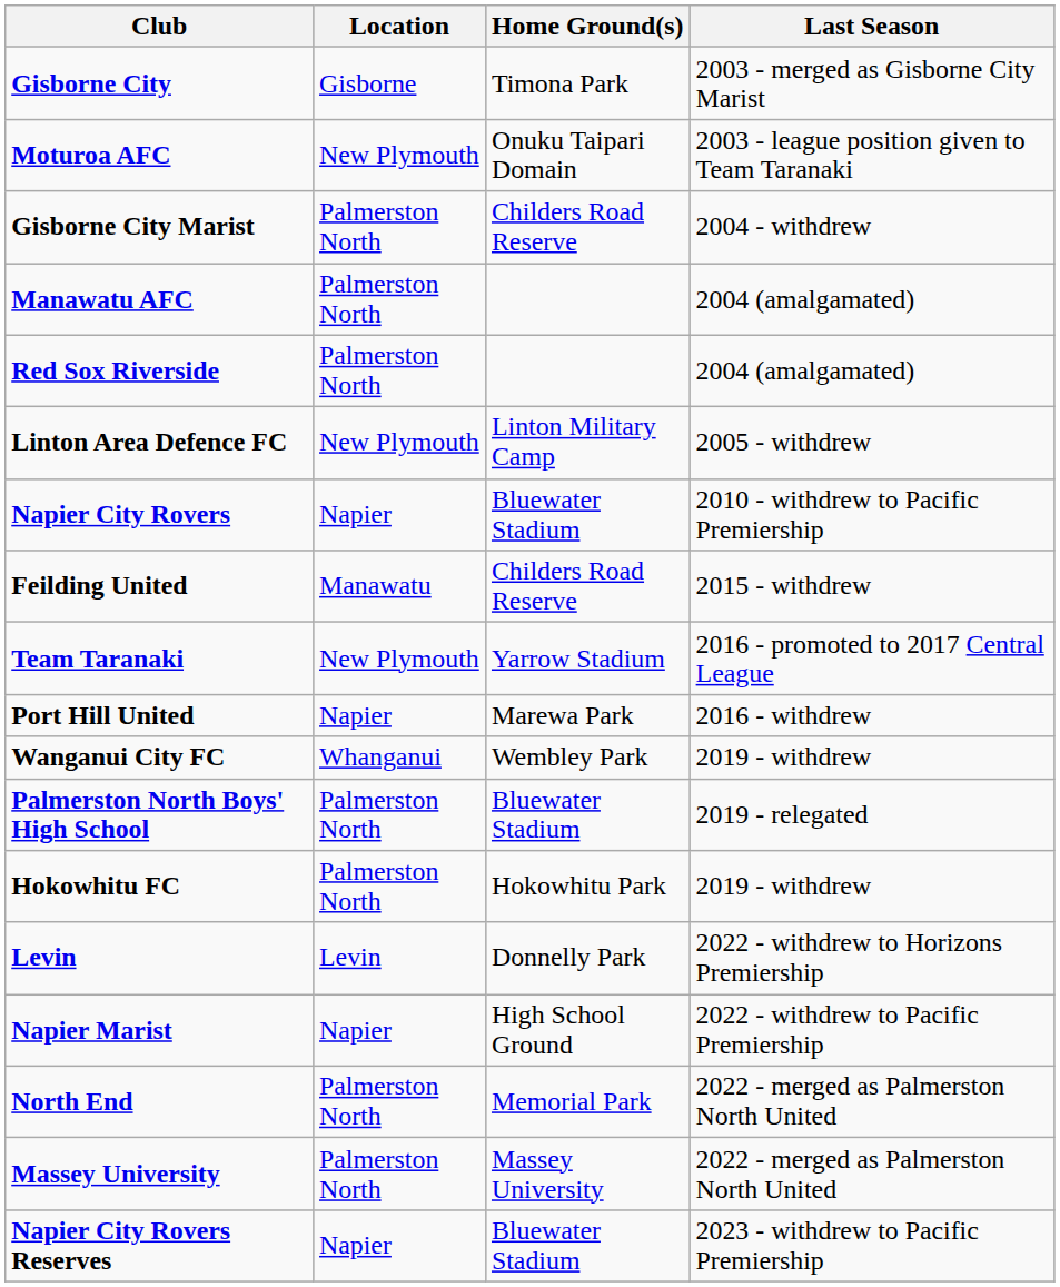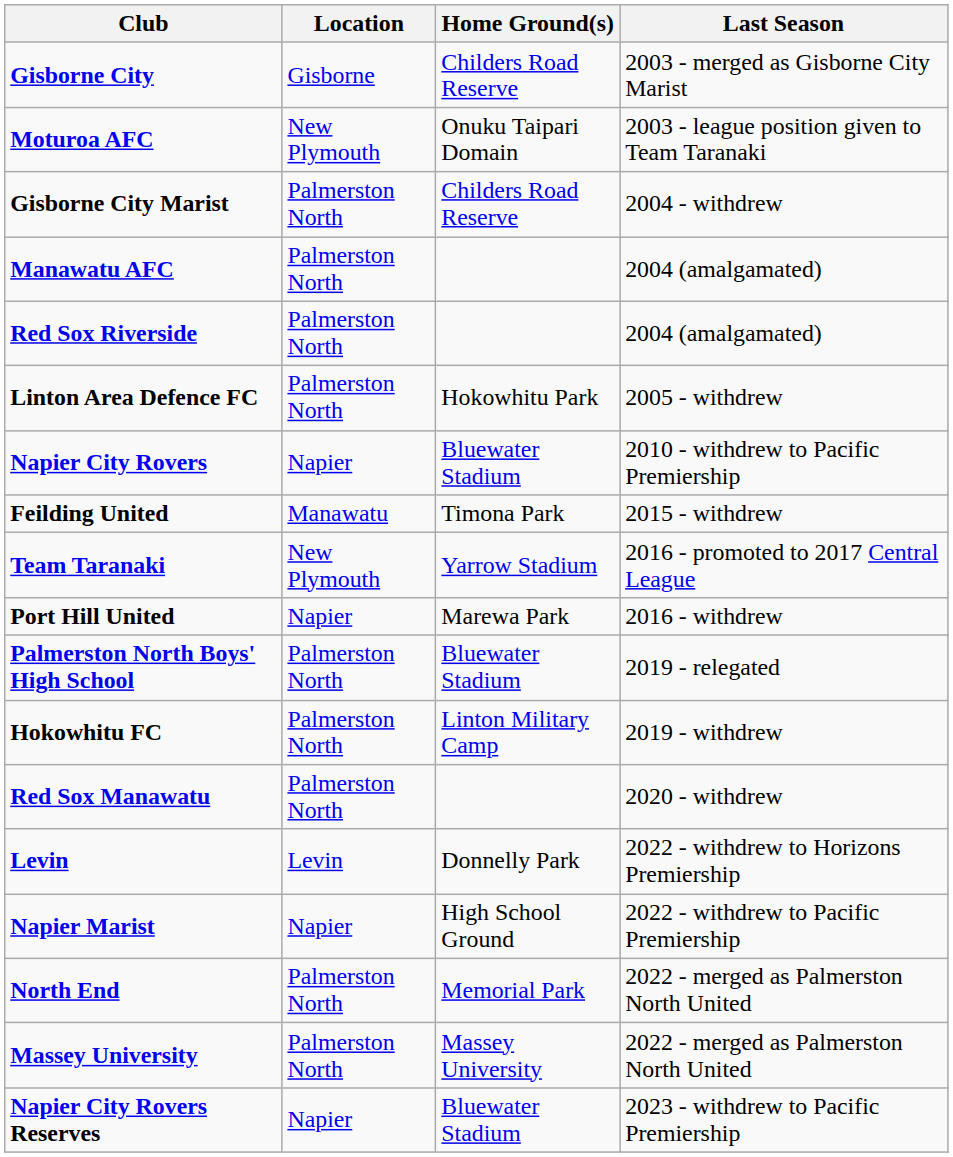 <table class="wikitable sortable" style="width:40%;">
 <tr>
 <th>Club</th>
 <th>Location</th>
 <th>Home Ground(s)</th>
 <th>Last Season</th>
 </tr>
 <tr>
 <td><strong><a href='#'>Gisborne City</a></strong></td>
 <td><a href='#'>Gisborne</a></td>
-<td>Timona Park</td>
+<td><a href='#'>Childers Road Reserve</a></td>
 <td>2003 - merged as Gisborne City Marist</td>
 </tr>
 <tr>
 <td><strong><a href='#'>Moturoa AFC</a></strong></td>
 <td><a href='#'>New Plymouth</a></td>
 <td>Onuku Taipari Domain</td>
 <td>2003 - league position given to Team Taranaki</td>
 </tr>
 <tr>
 <td><strong>Gisborne City Marist</strong></td>
 <td><a href='#'>Palmerston North</a></td>
 <td><a href='#'>Childers Road Reserve</a></td>
 <td>2004 - withdrew</td>
 </tr>
 <tr>
 <td><strong><a href='#'>Manawatu AFC</a></strong></td>
 <td><a href='#'>Palmerston North</a></td>
 <td></td>
 <td>2004 (amalgamated)</td>
 </tr>
 <tr>
 <td><strong><a href='#'>Red Sox Riverside</a></strong></td>
 <td><a href='#'>Palmerston North</a></td>
 <td></td>
 <td>2004 (amalgamated)</td>
 </tr>
 <tr>
 <td><strong>Linton Area Defence FC</strong></td>
-<td><a href='#'>New Plymouth</a></td>
-<td><a href='#'>Linton Military Camp</a></td>
+<td><a href='#'>Palmerston North</a></td>
+<td>Hokowhitu Park</td>
 <td>2005 - withdrew</td>
 </tr>
 <tr>
 <td><strong><a href='#'>Napier City Rovers</a></strong></td>
 <td><a href='#'>Napier</a></td>
 <td><a href='#'>Bluewater Stadium</a></td>
 <td>2010 - withdrew to Pacific Premiership</td>
 </tr>
 <tr>
 <td><strong>Feilding United</strong></td>
 <td><a href='#'>Manawatu</a></td>
-<td><a href='#'>Childers Road Reserve</a></td>
+<td>Timona Park</td>
 <td>2015 - withdrew</td>
 </tr>
 <tr>
 <td><strong><a href='#'>Team Taranaki</a></strong></td>
 <td><a href='#'>New Plymouth</a></td>
 <td><a href='#'>Yarrow Stadium</a></td>
 <td>2016 - promoted to 2017 <a href='#'>Central League</a></td>
 </tr>
 <tr>
 <td><strong>Port Hill United</strong></td>
 <td><a href='#'>Napier</a></td>
 <td>Marewa Park</td>
 <td>2016 - withdrew</td>
 </tr>
 <tr>
-<td><strong>Wanganui City FC</strong></td>
-<td><a href='#'>Whanganui</a></td>
-<td>Wembley Park</td>
-<td>2019 - withdrew</td>
-</tr>
-<tr>
 <td><strong><a href='#'>Palmerston North Boys' High School</a></strong></td>
 <td><a href='#'>Palmerston North</a></td>
 <td><a href='#'>Bluewater Stadium</a></td>
 <td>2019 - relegated</td>
 </tr>
 <tr>
 <td><strong>Hokowhitu FC</strong></td>
 <td><a href='#'>Palmerston North</a></td>
-<td>Hokowhitu Park</td>
+<td><a href='#'>Linton Military Camp</a></td>
 <td>2019 - withdrew</td>
+</tr>
+<tr>
+<td><strong><a href='#'>Red Sox Manawatu</a></strong></td>
+<td><a href='#'>Palmerston North</a></td>
+<td></td>
+<td>2020 - withdrew</td>
 </tr>
 <tr>
 <td><strong><a href='#'>Levin</a></strong></td>
 <td><a href='#'>Levin</a></td>
 <td>Donnelly Park</td>
 <td>2022 - withdrew to Horizons Premiership</td>
 </tr>
 <tr>
 <td><strong><a href='#'>Napier Marist</a></strong></td>
 <td><a href='#'>Napier</a></td>
 <td>High School Ground</td>
 <td>2022 - withdrew to Pacific Premiership</td>
 </tr>
 <tr>
 <td><strong><a href='#'>North End</a></strong></td>
 <td><a href='#'>Palmerston North</a></td>
 <td><a href='#'>Memorial Park</a></td>
 <td>2022 - merged as Palmerston North United</td>
 </tr>
 <tr>
 <td><strong><a href='#'>Massey University</a></strong></td>
 <td><a href='#'>Palmerston North</a></td>
 <td><a href='#'>Massey University</a></td>
 <td>2022 - merged as Palmerston North United</td>
 </tr>
 <tr>
 <td><strong><a href='#'>Napier City Rovers</a> Reserves</strong></td>
 <td><a href='#'>Napier</a></td>
 <td><a href='#'>Bluewater Stadium</a></td>
 <td>2023 - withdrew to Pacific Premiership</td>
 </tr>
 </table>
